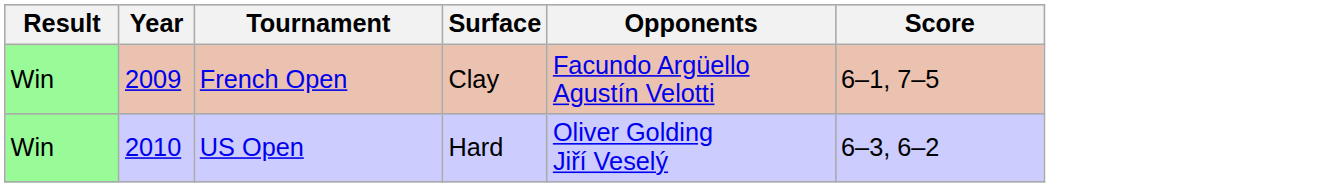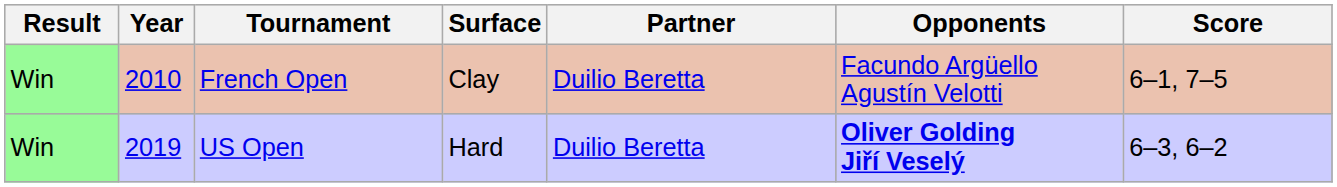 <table class="sortable wikitable">
 <tr>
 <th style="width:65px;">Result</th>
 <th style="width:40px;">Year</th>
 <th style="width:150px;">Tournament</th>
 <th style="width:50px;">Surface</th>
+<th style="width:175px;">Partner</th>
 <th style="width:175px;">Opponents</th>
 <th style="width:125px;" class="unsortable">Score</th>
 </tr>
 <tr bgcolor=#EBC2AF>
 <td bgcolor=#98FB98>Win</td>
-<td><a href='#'>2009</a></td>
+<td><a href='#'>2010</a></td>
 <td><a href='#'>French Open</a></td>
 <td>Clay</td>
+<td> <a href='#'>Duilio Beretta</a></td>
 <td> <a href='#'>Facundo Argüello</a> <br>  <a href='#'>Agustín Velotti</a></td>
 <td>6–1, 7–5</td>
 </tr>
 <tr style="background:#ccccff;">
 <td bgcolor=#98FB98>Win</td>
-<td><a href='#'>2010</a></td>
+<td><a href='#'>2019</a></td>
 <td><a href='#'>US Open</a></td>
 <td>Hard</td>
-<td> <a href='#'>Oliver Golding</a> <br>  <a href='#'>Jiří Veselý</a></td>
+<td> <a href='#'>Duilio Beretta</a></td>
+<td><strong> <a href='#'>Oliver Golding</a> <br>  <a href='#'>Jiří Veselý</a></strong></td>
 <td>6–3, 6–2</td>
 </tr>
 </table>
